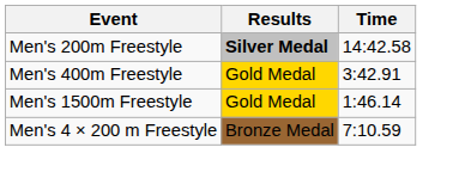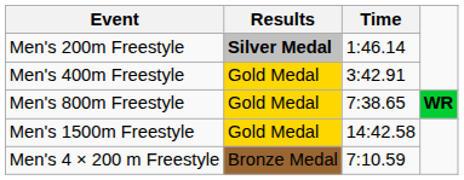 <table class="wikitable">
 <tr>
 <th>Event</th>
 <th>Results</th>
 <th>Time</th>
 </tr>
 <tr>
 <td>Men's 200m Freestyle</td>
 <td bgcolor="silver"><strong>Silver Medal</strong></td>
-<td>14:42.58</td>
+<td>1:46.14</td>
 </tr>
 <tr>
 <td>Men's 400m Freestyle</td>
 <td bgcolor="gold">Gold Medal</td>
 <td>3:42.91</td>
 </tr>
 <tr>
+<td>Men's 800m Freestyle</td>
+<td bgcolor="gold">Gold Medal</td>
+<td>7:38.65</td>
+<td bgcolor="00CC33"><strong>WR</strong></td>
+</tr>
+<tr>
 <td>Men's 1500m Freestyle</td>
 <td bgcolor="gold">Gold Medal</td>
-<td>1:46.14</td>
+<td>14:42.58</td>
 </tr>
 <tr>
 <td>Men's 4 × 200 m Freestyle</td>
 <td bgcolor="996633">Bronze Medal</td>
 <td>7:10.59</td>
 </tr>
 </table>
